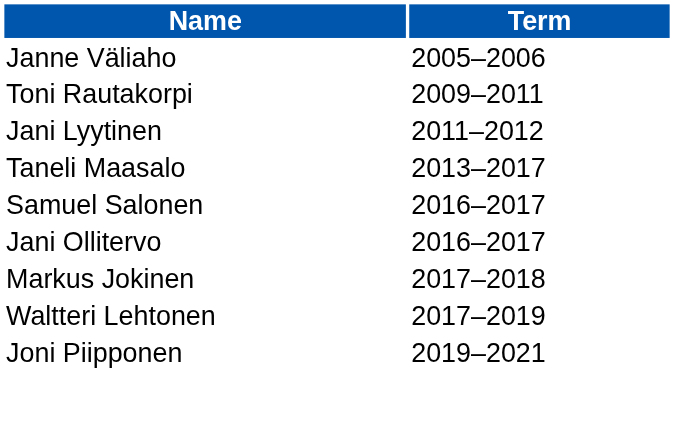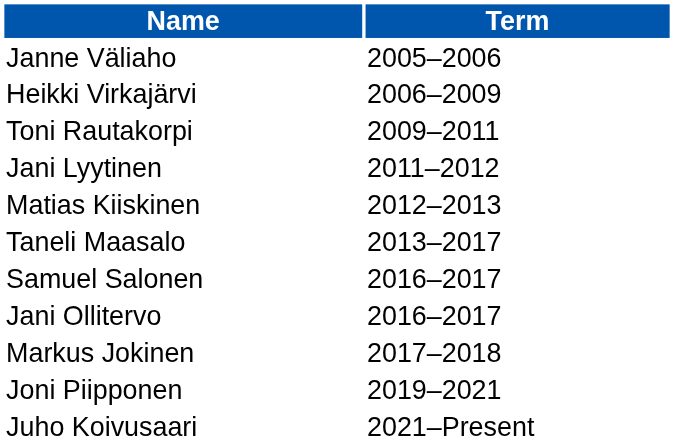 <table class="toccolours" style="width:25em">
 <tr>
 <th style="background:#0056ad;color:white;">Name</th>
 <th style="background:#0056ad;color:white;">Term</th>
 </tr>
 <tr>
 <td> Janne Väliaho</td>
 <td>2005–2006</td>
 </tr>
 <tr>
+<td> Heikki Virkajärvi</td>
+<td>2006–2009</td>
+</tr>
+<tr>
 <td> Toni Rautakorpi</td>
 <td>2009–2011</td>
 </tr>
 <tr>
 <td> Jani Lyytinen</td>
 <td>2011–2012</td>
+</tr>
+<tr>
+<td> Matias Kiiskinen</td>
+<td>2012–2013</td>
 </tr>
 <tr>
 <td> Taneli Maasalo</td>
 <td>2013–2017</td>
 </tr>
 <tr>
 <td> Samuel Salonen</td>
 <td>2016–2017</td>
 </tr>
 <tr>
 <td> Jani Ollitervo</td>
 <td>2016–2017</td>
 </tr>
 <tr>
 <td> Markus Jokinen</td>
 <td>2017–2018</td>
 </tr>
 <tr>
-<td> Waltteri Lehtonen</td>
-<td>2017–2019</td>
-</tr>
-<tr>
 <td> Joni Piipponen</td>
 <td>2019–2021</td>
 </tr>
+<tr>
+<td> Juho Koivusaari</td>
+<td>2021–Present</td>
+</tr>
 </table>
